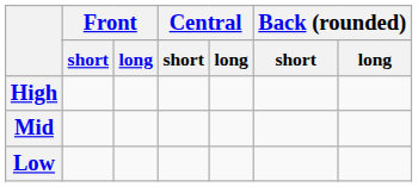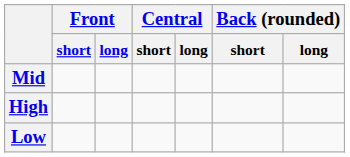 <table class="wikitable" style="text-align:center">
 <tr>
 <th rowspan=2></th>
 <th colspan=2><a href='#'>Front</a></th>
 <th colspan=2><a href='#'>Central</a></th>
 <th colspan=2><a href='#'>Back</a> (rounded)</th>
 </tr>
 <tr>
 <th><small><a href='#'>short</a></small></th>
 <th><small><a href='#'>long</a></small></th>
 <th><small>short</small></th>
 <th><small>long</small></th>
 <th><small>short</small></th>
 <th><small>long</small></th>
 </tr>
 <tr>
-<th><a href='#'>High</a></th>
+<th><a href='#'>Mid</a></th>
 <td></td>
 <td> </td>
 <td></td>
 <td></td>
 <td></td>
 <td> </td>
 </tr>
 <tr>
-<th><a href='#'>Mid</a></th>
+<th><a href='#'>High</a></th>
 <td></td>
 <td> </td>
 <td></td>
 <td></td>
 <td></td>
 <td> </td>
 </tr>
 <tr>
 <th><a href='#'>Low</a></th>
 <td></td>
 <td></td>
 <td></td>
 <td> </td>
 <td></td>
 <td></td>
 </tr>
 </table>
